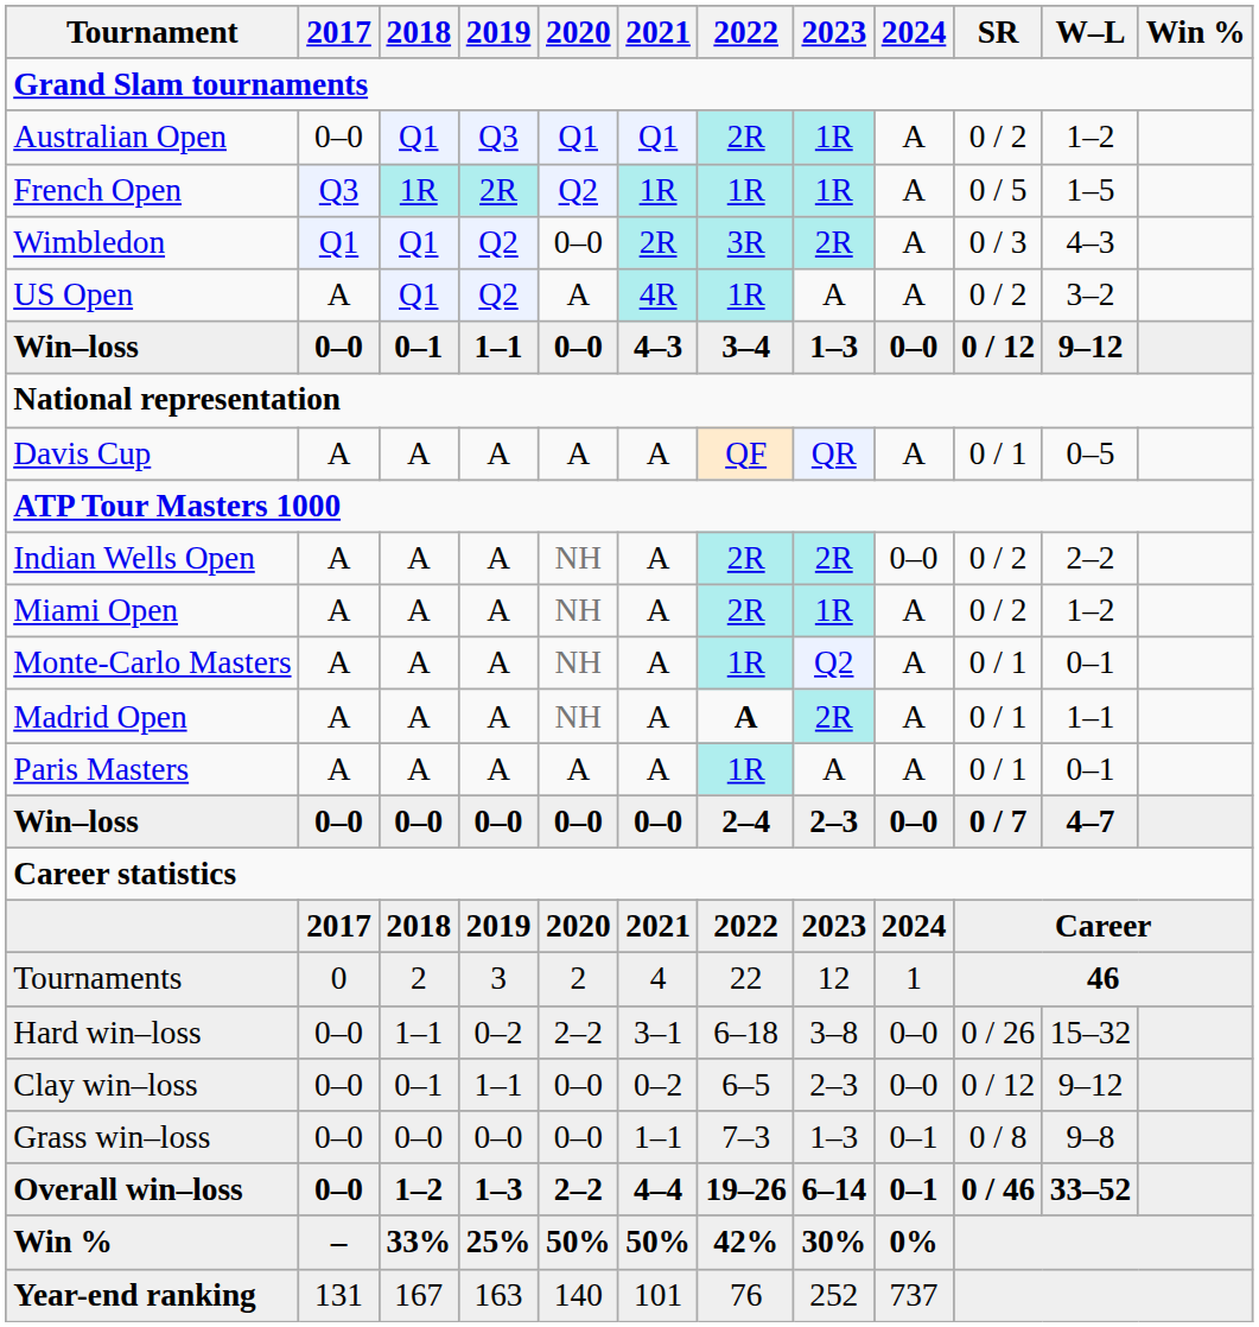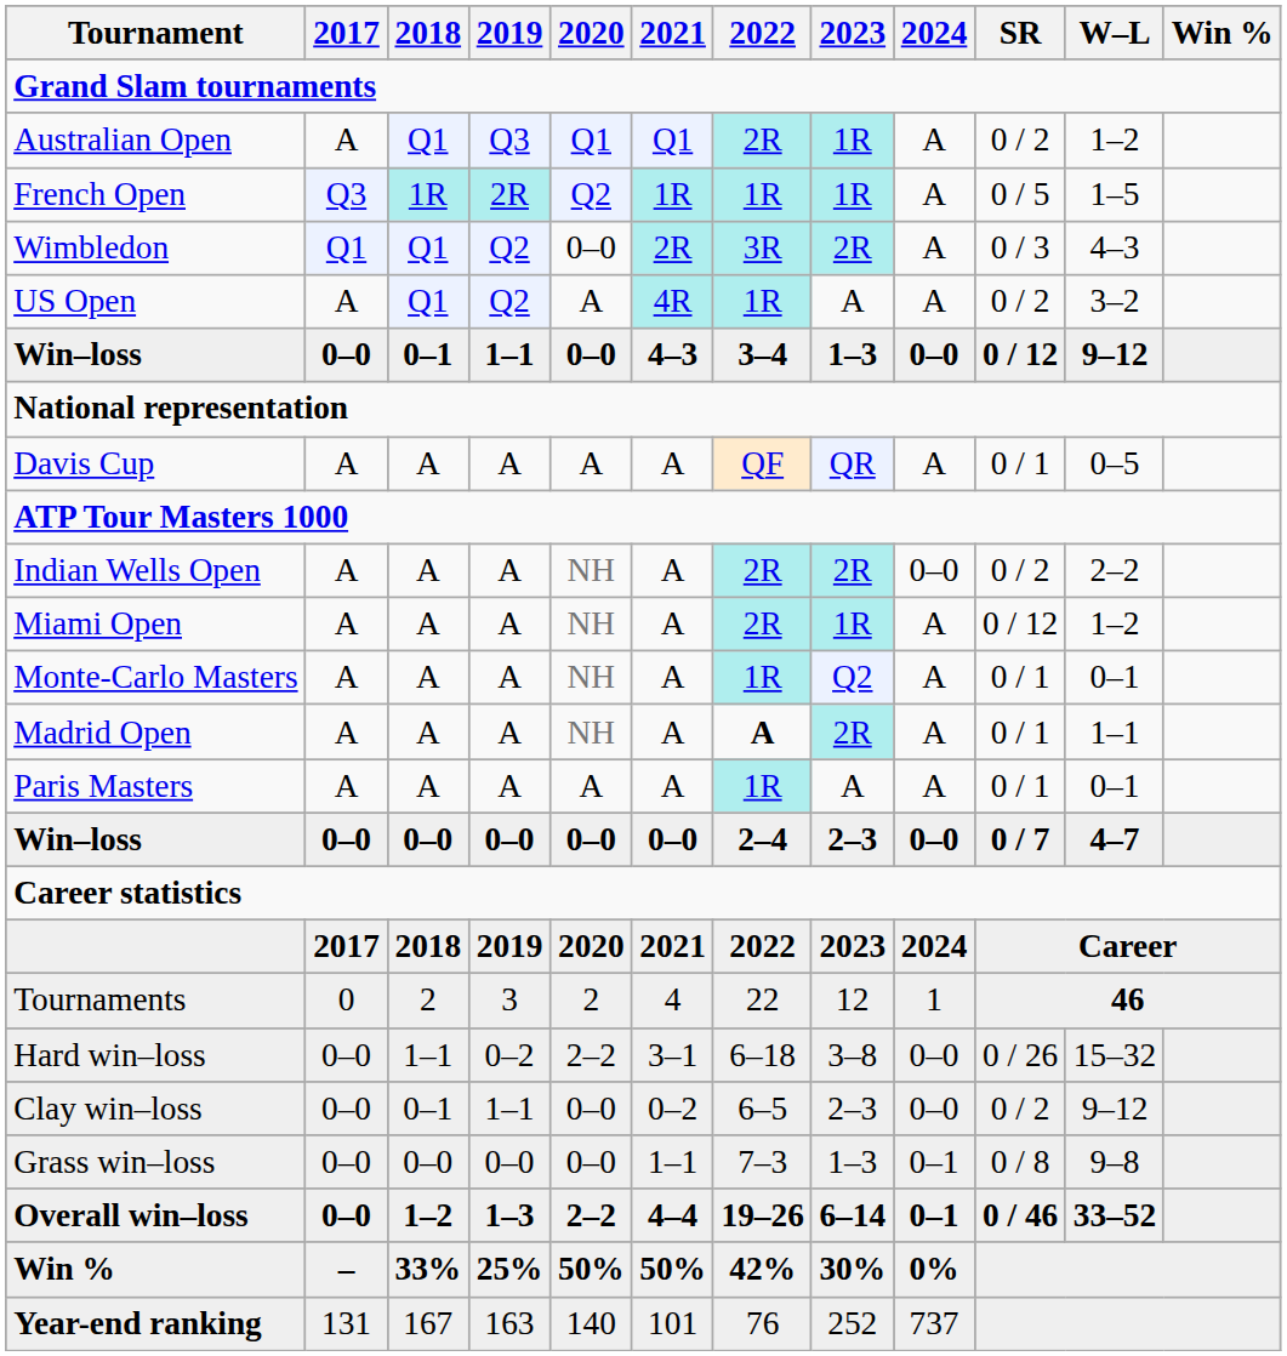 <table class=wikitable style=text-align:center;font-size:97%>
 <tr>
 <th>Tournament</th>
 <th><a href='#'>2017</a></th>
 <th><a href='#'>2018</a></th>
 <th><a href='#'>2019</a></th>
 <th><a href='#'>2020</a></th>
 <th><a href='#'>2021</a></th>
 <th><a href='#'>2022</a></th>
 <th><a href='#'>2023</a></th>
 <th><a href='#'>2024</a></th>
 <th>SR</th>
 <th>W–L</th>
 <th>Win %</th>
 </tr>
 <tr>
 <td colspan="12" align="left"><strong><a href='#'>Grand Slam tournaments</a></strong></td>
 </tr>
 <tr>
 <td align=left><a href='#'>Australian Open</a></td>
-<td>0–0</td>
+<td>A</td>
 <td bgcolor=ecf2ff><a href='#'>Q1</a></td>
 <td bgcolor=ecf2ff><a href='#'>Q3</a></td>
 <td bgcolor=ecf2ff><a href='#'>Q1</a></td>
 <td bgcolor=ecf2ff><a href='#'>Q1</a></td>
 <td bgcolor=afeeee><a href='#'>2R</a></td>
 <td bgcolor=afeeee><a href='#'>1R</a></td>
 <td>A</td>
 <td>0 / 2</td>
 <td>1–2</td>
 <td></td>
 </tr>
 <tr>
 <td align=left><a href='#'>French Open</a></td>
 <td bgcolor=ecf2ff><a href='#'>Q3</a></td>
 <td bgcolor=afeeee><a href='#'>1R</a></td>
 <td bgcolor=afeeee><a href='#'>2R</a></td>
 <td bgcolor=ecf2ff><a href='#'>Q2</a></td>
 <td bgcolor=afeeee><a href='#'>1R</a></td>
 <td bgcolor=afeeee><a href='#'>1R</a></td>
 <td bgcolor=afeeee><a href='#'>1R</a></td>
 <td>A</td>
 <td>0 / 5</td>
 <td>1–5</td>
 <td></td>
 </tr>
 <tr>
 <td align=left><a href='#'>Wimbledon</a></td>
 <td bgcolor=ecf2ff><a href='#'>Q1</a></td>
 <td bgcolor=ecf2ff><a href='#'>Q1</a></td>
 <td bgcolor=ecf2ff><a href='#'>Q2</a></td>
 <td>0–0</td>
 <td bgcolor=afeeee><a href='#'>2R</a></td>
 <td bgcolor=afeeee><a href='#'>3R</a></td>
 <td bgcolor=afeeee><a href='#'>2R</a></td>
 <td>A</td>
 <td>0 / 3</td>
 <td>4–3</td>
 <td></td>
 </tr>
 <tr>
 <td align=left><a href='#'>US Open</a></td>
 <td>A</td>
 <td bgcolor=ecf2ff><a href='#'>Q1</a></td>
 <td bgcolor=ecf2ff><a href='#'>Q2</a></td>
 <td>A</td>
 <td bgcolor=afeeee><a href='#'>4R</a></td>
 <td bgcolor=afeeee><a href='#'>1R</a></td>
 <td>A</td>
 <td>A</td>
 <td>0 / 2</td>
 <td>3–2</td>
 <td></td>
 </tr>
 <tr style=font-weight:bold;background:#efefef>
 <td style=text-align:left>Win–loss</td>
 <td>0–0</td>
 <td>0–1</td>
 <td>1–1</td>
 <td>0–0</td>
 <td>4–3</td>
 <td>3–4</td>
 <td>1–3</td>
 <td>0–0</td>
 <td>0 / 12</td>
 <td>9–12</td>
 <td></td>
 </tr>
 <tr>
 <td colspan="12" align="left"><strong>National representation</strong></td>
 </tr>
 <tr>
 <td align=left><a href='#'>Davis Cup</a></td>
 <td>A</td>
 <td>A</td>
 <td>A</td>
 <td>A</td>
 <td>A</td>
 <td bgcolor=ffebcd><a href='#'>QF</a></td>
 <td bgcolor=ecf2ff><a href='#'>QR</a></td>
 <td>A</td>
 <td>0 / 1</td>
 <td>0–5</td>
 <td></td>
 </tr>
 <tr>
 <td colspan="14" align="left"><strong><a href='#'>ATP Tour Masters 1000</a></strong></td>
 </tr>
 <tr>
 <td align=left><a href='#'>Indian Wells Open</a></td>
 <td>A</td>
 <td>A</td>
 <td>A</td>
 <td style=color:#767676>NH</td>
 <td>A</td>
 <td bgcolor=afeeee><a href='#'>2R</a></td>
 <td bgcolor=afeeee><a href='#'>2R</a></td>
 <td>0–0</td>
 <td>0 / 2</td>
 <td>2–2</td>
 <td></td>
 </tr>
 <tr>
 <td align=left><a href='#'>Miami Open</a></td>
 <td>A</td>
 <td>A</td>
 <td>A</td>
 <td style=color:#767676>NH</td>
 <td>A</td>
 <td bgcolor=afeeee><a href='#'>2R</a></td>
 <td bgcolor=afeeee><a href='#'>1R</a></td>
 <td>A</td>
-<td>0 / 2</td>
+<td>0 / 12</td>
 <td>1–2</td>
 <td></td>
 </tr>
 <tr>
 <td align=left><a href='#'>Monte-Carlo Masters</a></td>
 <td>A</td>
 <td>A</td>
 <td>A</td>
 <td style=color:#767676>NH</td>
 <td>A</td>
 <td bgcolor=afeeee><a href='#'>1R</a></td>
 <td bgcolor=ecf2ff><a href='#'>Q2</a></td>
 <td>A</td>
 <td>0 / 1</td>
 <td>0–1</td>
 <td></td>
 </tr>
 <tr>
 <td align=left><a href='#'>Madrid Open</a></td>
 <td>A</td>
 <td>A</td>
 <td>A</td>
 <td style=color:#767676>NH</td>
 <td>A</td>
 <td><strong>A</strong></td>
 <td bgcolor=afeeee><a href='#'>2R</a></td>
 <td>A</td>
 <td>0 / 1</td>
 <td>1–1</td>
 <td></td>
 </tr>
 <tr>
 <td align=left><a href='#'>Paris Masters</a></td>
 <td>A</td>
 <td>A</td>
 <td>A</td>
 <td>A</td>
 <td>A</td>
 <td bgcolor=afeeee><a href='#'>1R</a></td>
 <td>A</td>
 <td>A</td>
 <td>0 / 1</td>
 <td>0–1</td>
 <td></td>
 </tr>
 <tr style=font-weight:bold;background:#efefef>
 <td style=text-align:left>Win–loss</td>
 <td>0–0</td>
 <td>0–0</td>
 <td>0–0</td>
 <td>0–0</td>
 <td>0–0</td>
 <td>2–4</td>
 <td>2–3</td>
 <td>0–0</td>
 <td>0 / 7</td>
 <td>4–7</td>
 <td></td>
 </tr>
 <tr>
 <td colspan="12" align="left"><strong>Career statistics</strong></td>
 </tr>
 <tr style=font-weight:bold;background:#efefef>
 <td></td>
 <td>2017</td>
 <td>2018</td>
 <td>2019</td>
 <td>2020</td>
 <td>2021</td>
 <td>2022</td>
 <td>2023</td>
 <td>2024</td>
 <td colspan=3>Career</td>
 </tr>
 <tr bgcolor=efefef>
 <td align=left>Tournaments</td>
 <td>0</td>
 <td>2</td>
 <td>3</td>
 <td>2</td>
 <td>4</td>
 <td>22</td>
 <td>12</td>
 <td>1</td>
 <td colspan=3><strong>46</strong></td>
 </tr>
 <tr bgcolor=efefef>
 <td style=text-align:left>Hard win–loss</td>
 <td>0–0</td>
 <td>1–1</td>
 <td>0–2</td>
 <td>2–2</td>
 <td>3–1</td>
 <td>6–18</td>
 <td>3–8</td>
 <td>0–0</td>
 <td>0 / 26</td>
 <td>15–32</td>
 <td></td>
 </tr>
 <tr bgcolor=efefef>
 <td style=text-align:left>Clay win–loss</td>
 <td>0–0</td>
 <td>0–1</td>
 <td>1–1</td>
 <td>0–0</td>
 <td>0–2</td>
 <td>6–5</td>
 <td>2–3</td>
 <td>0–0</td>
-<td>0 / 12</td>
+<td>0 / 2</td>
 <td>9–12</td>
 <td></td>
 </tr>
 <tr bgcolor=efefef>
 <td style=text-align:left>Grass win–loss</td>
 <td>0–0</td>
 <td>0–0</td>
 <td>0–0</td>
 <td>0–0</td>
 <td>1–1</td>
 <td>7–3</td>
 <td>1–3</td>
 <td>0–1</td>
 <td>0 / 8</td>
 <td>9–8</td>
 <td></td>
 </tr>
 <tr style=font-weight:bold;background:#efefef>
 <td style=text-align:left>Overall win–loss</td>
 <td>0–0</td>
 <td>1–2</td>
 <td>1–3</td>
 <td>2–2</td>
 <td>4–4</td>
 <td>19–26</td>
 <td>6–14</td>
 <td>0–1</td>
 <td>0 / 46</td>
 <td>33–52</td>
 <td colspan=3></td>
 </tr>
 <tr style=font-weight:bold;background:#efefef>
 <td style=text-align:left>Win %</td>
 <td>–</td>
 <td>33%</td>
 <td>25%</td>
 <td>50%</td>
 <td>50%</td>
 <td>42%</td>
 <td>30%</td>
 <td>0%</td>
 <td colspan=3></td>
 </tr>
 <tr bgcolor=efefef>
 <td align=left><strong>Year-end ranking</strong></td>
 <td>131</td>
 <td>167</td>
 <td>163</td>
 <td>140</td>
 <td>101</td>
 <td>76</td>
 <td>252</td>
 <td>737</td>
 <td colspan=3></td>
 </tr>
 </table>
